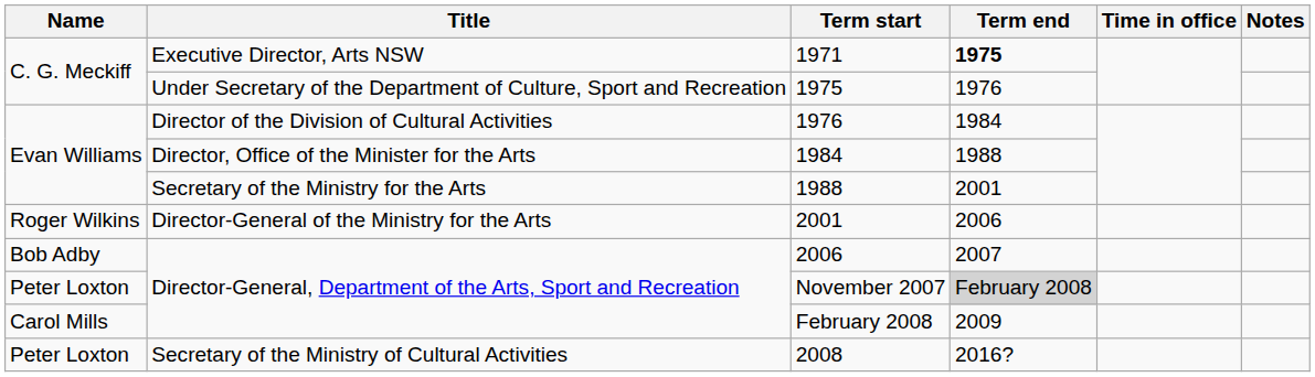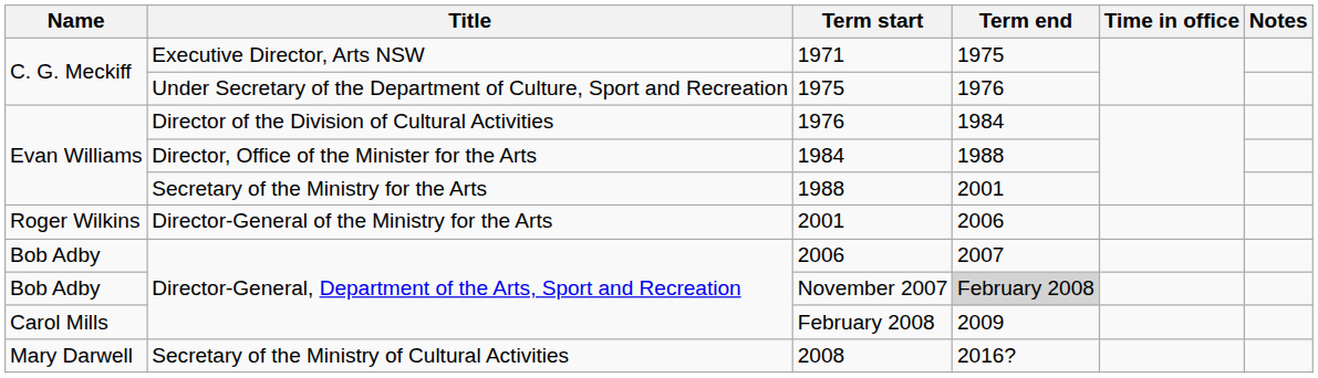 <table class="wikitable sortable" border="1">
 <tr>
 <th scope="col">Name</th>
 <th scope="col">Title</th>
 <th scope="col">Term start</th>
 <th scope="col">Term end</th>
 <th scope="col">Time in office</th>
 <th scope="col">Notes</th>
 </tr>
 <tr>
 <td rowspan=2>C. G. Meckiff</td>
 <td>Executive Director, Arts NSW</td>
 <td>1971</td>
-<td><strong>1975</strong></td>
+<td>1975</td>
 <td rowspan=2 align=right></td>
 <td></td>
 </tr>
 <tr>
 <td>Under Secretary of the Department of Culture, Sport and Recreation</td>
 <td>1975</td>
 <td>1976</td>
 <td></td>
 </tr>
 <tr>
 <td rowspan=3>Evan Williams</td>
 <td>Director of the Division of Cultural Activities</td>
 <td>1976</td>
 <td>1984</td>
 <td rowspan=3 align=right></td>
 <td></td>
 </tr>
 <tr>
 <td>Director, Office of the Minister for the Arts</td>
 <td>1984</td>
 <td>1988</td>
 <td></td>
 </tr>
 <tr>
 <td>Secretary of the Ministry for the Arts</td>
 <td>1988</td>
 <td>2001</td>
 <td></td>
 </tr>
 <tr>
 <td>Roger Wilkins</td>
 <td>Director-General of the Ministry for the Arts</td>
 <td>2001</td>
 <td>2006</td>
 <td align=right></td>
 <td></td>
 </tr>
 <tr>
 <td>Bob Adby</td>
 <td rowspan=3>Director-General, <a href='#'>Department of the Arts, Sport and Recreation</a></td>
 <td>2006</td>
 <td>2007</td>
 <td align=right></td>
 <td></td>
 </tr>
 <tr>
-<td>Peter Loxton </td>
+<td>Bob Adby</td>
 <td>November 2007</td>
 <td style="background: lightgrey;">February 2008</td>
 <td align=right></td>
 <td></td>
 </tr>
 <tr>
 <td>Carol Mills</td>
 <td>February 2008</td>
 <td>2009</td>
 <td align=right></td>
 <td></td>
 </tr>
 <tr>
-<td>Peter Loxton </td>
+<td>Mary Darwell</td>
 <td>Secretary of the Ministry of Cultural Activities</td>
 <td>2008</td>
 <td>2016?</td>
 <td rowspan=2 align=right></td>
 <td></td>
 </tr>
 </table>
